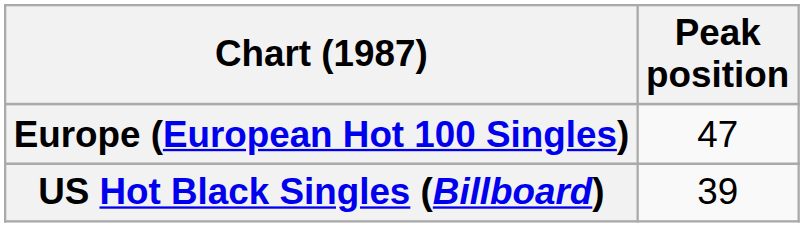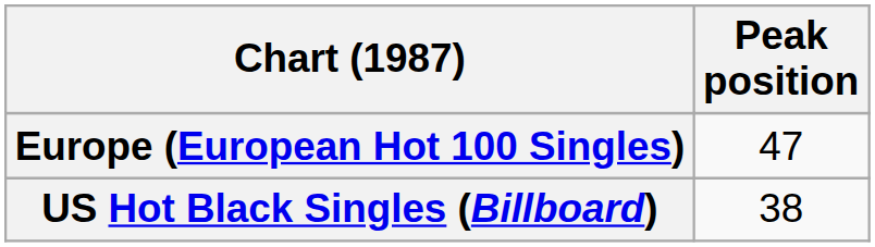 <table class="wikitable sortable plainrowheaders" style="text-align:center">
 <tr>
 <th>Chart (1987)</th>
 <th>Peak<br>position</th>
 </tr>
 <tr>
 </tr>
 <tr>
 <th scope="row">Europe (<a href='#'>European Hot 100 Singles</a>)</th>
 <td>47</td>
 </tr>
 <tr>
 </tr>
 <tr>
 </tr>
 <tr>
 </tr>
 <tr>
 </tr>
 <tr>
 </tr>
 <tr>
 <th scope="row">US <a href='#'>Hot Black Singles</a> (<em><a href='#'>Billboard</a></em>)</th>
-<td>39</td>
+<td>38</td>
 </tr>
 </table>
